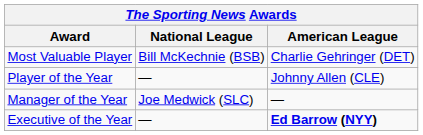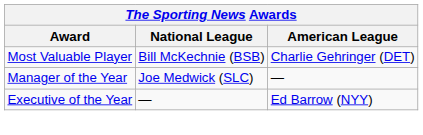 <table class="wikitable">
 <tr>
 <th colspan="3"><em><a href='#'>The Sporting News</a></em> <a href='#'>Awards</a></th>
 </tr>
 <tr>
 <th>Award</th>
 <th>National League</th>
 <th>American League</th>
 </tr>
 <tr>
 <td><a href='#'>Most Valuable Player</a></td>
 <td><a href='#'>Bill McKechnie</a> (<a href='#'>BSB</a>)</td>
 <td><a href='#'>Charlie Gehringer</a> (<a href='#'>DET</a>)</td>
 </tr>
 <tr>
-<td><a href='#'>Player of the Year</a></td>
-<td>—</td>
-<td><a href='#'>Johnny Allen</a> (<a href='#'>CLE</a>)</td>
-</tr>
-<tr>
 <td><a href='#'>Manager of the Year</a></td>
 <td><a href='#'>Joe Medwick</a> (<a href='#'>SLC</a>)</td>
 <td>—</td>
 </tr>
 <tr>
 <td><a href='#'>Executive of the Year</a></td>
 <td>—</td>
-<td><strong><a href='#'>Ed Barrow</a> (<a href='#'>NYY</a>)</strong></td>
+<td><a href='#'>Ed Barrow</a> (<a href='#'>NYY</a>)</td>
 </tr>
 </table>
